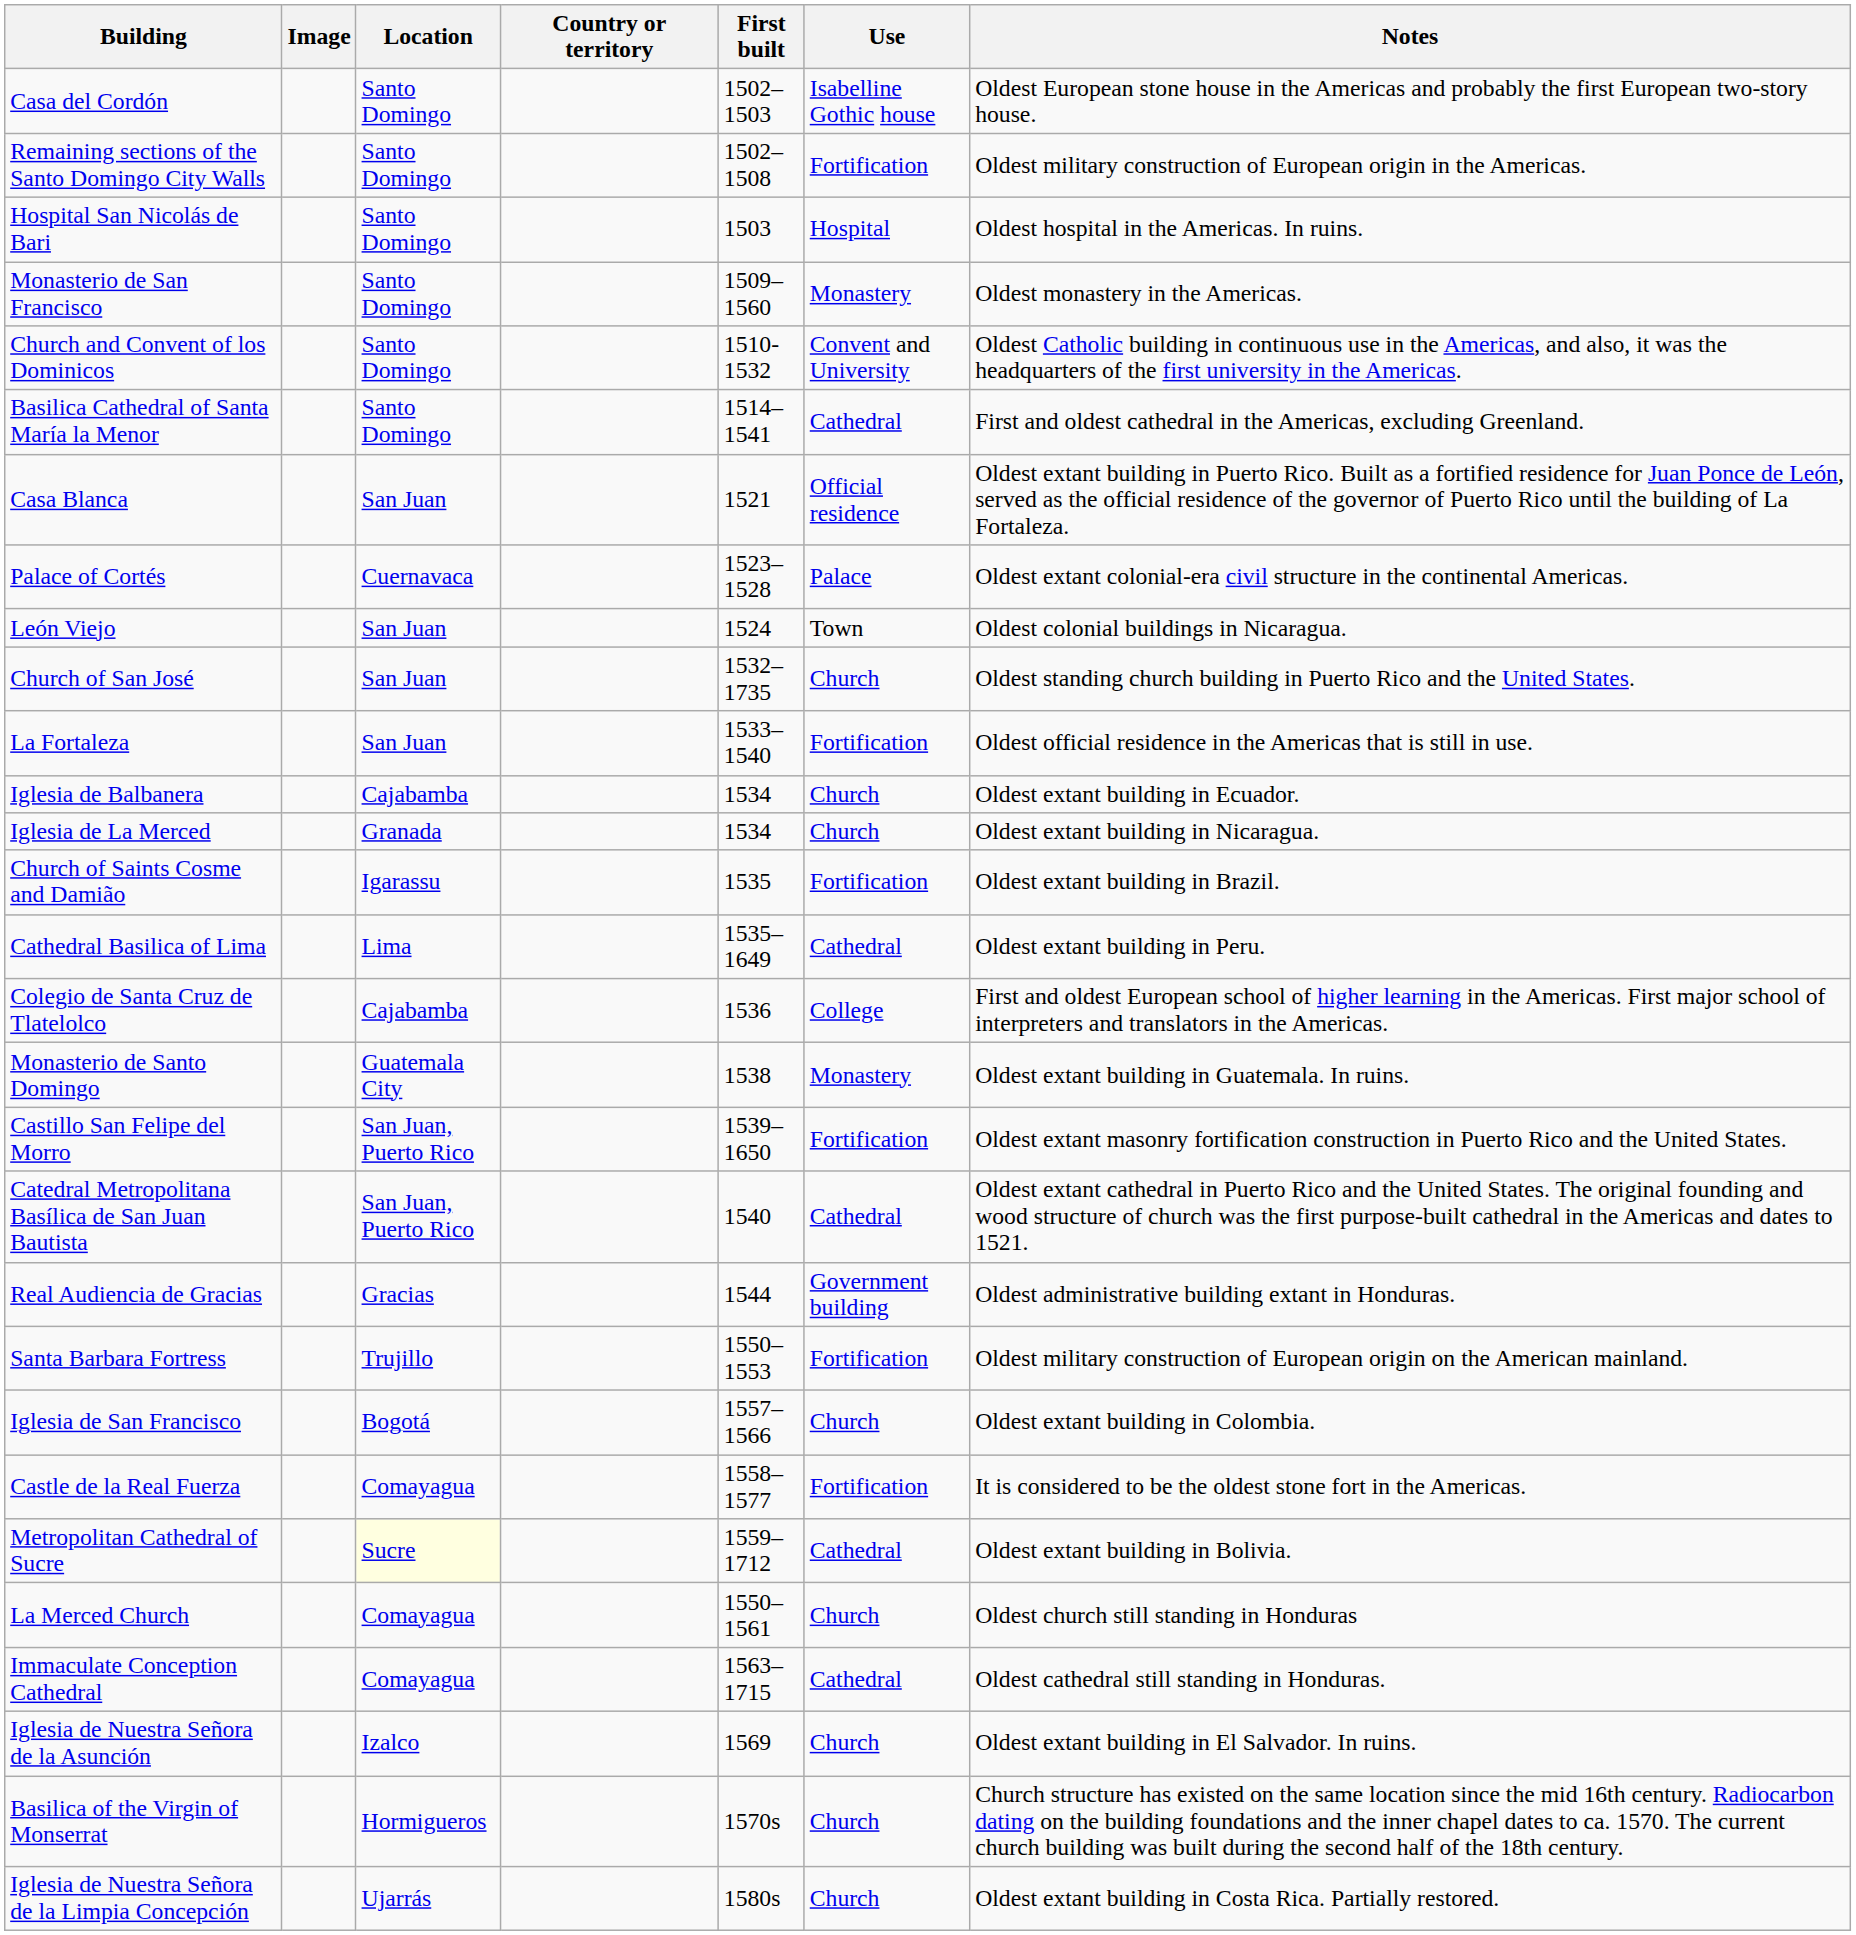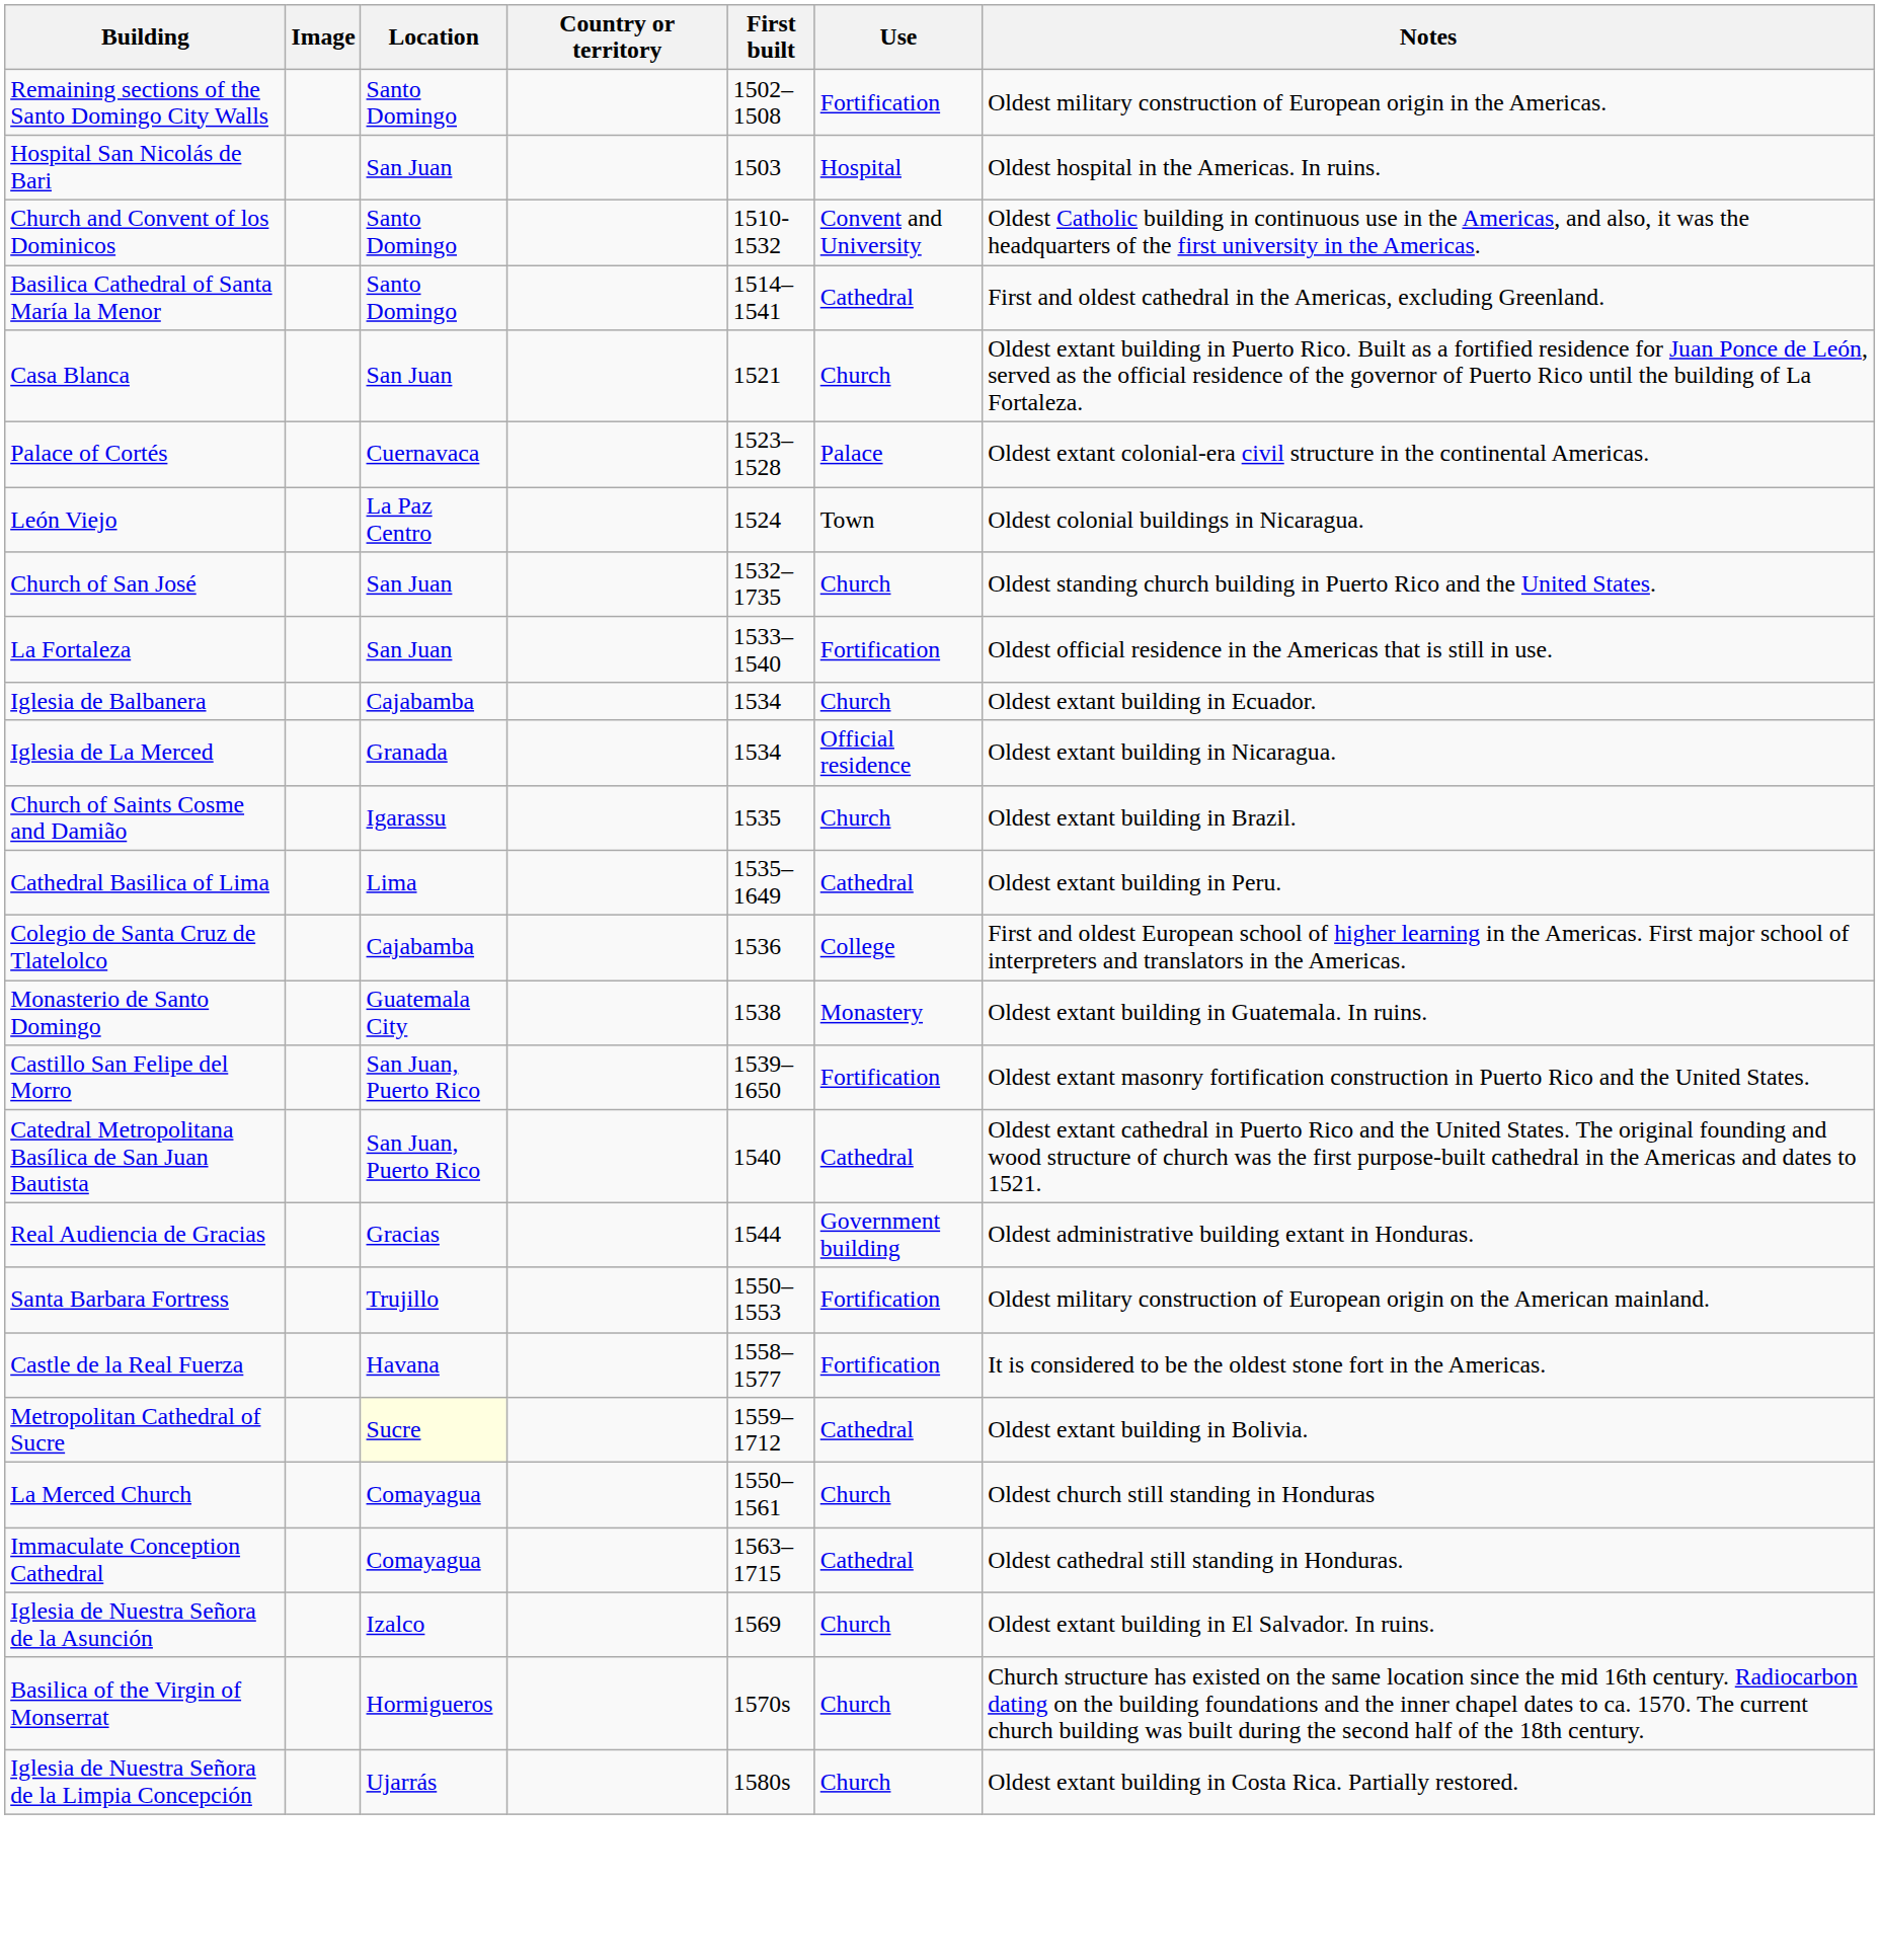 <table class="wikitable sortable">
 <tr>
 <th width="180">Building</th>
 <th class="unsortable" scope="col">Image</th>
 <th width="90">Location</th>
 <th width="140">Country or territory</th>
 <th data-sort-type="number">First built</th>
 <th>Use</th>
 <th class="unsortable" scope="col">Notes</th>
-</tr>
-<tr>
-<td><a href='#'>Casa del Cordón</a></td>
-<td></td>
-<td><a href='#'>Santo Domingo</a></td>
-<td></td>
-<td>1502–1503</td>
-<td><a href='#'>Isabelline Gothic</a> <a href='#'>house</a></td>
-<td>Oldest European stone house in the Americas and probably the first European two-story house.</td>
 </tr>
 <tr>
 <td><a href='#'>Remaining sections of the Santo Domingo City Walls</a></td>
 <td></td>
 <td><a href='#'>Santo Domingo</a></td>
 <td></td>
 <td>1502–1508</td>
 <td><a href='#'>Fortification</a></td>
 <td>Oldest military construction of European origin in the Americas.</td>
 </tr>
 <tr>
 <td><a href='#'>Hospital San Nicolás de Bari</a></td>
 <td></td>
-<td><a href='#'>Santo Domingo</a></td>
+<td><a href='#'>San Juan</a></td>
 <td></td>
 <td>1503</td>
 <td><a href='#'>Hospital</a></td>
 <td>Oldest hospital in the Americas. In ruins.</td>
-</tr>
-<tr>
-<td><a href='#'>Monasterio de San Francisco</a></td>
-<td></td>
-<td><a href='#'>Santo Domingo</a></td>
-<td></td>
-<td>1509–1560</td>
-<td><a href='#'>Monastery</a></td>
-<td>Oldest monastery in the Americas.</td>
 </tr>
 <tr>
 <td><a href='#'>Church and Convent of los Dominicos</a></td>
 <td></td>
 <td><a href='#'>Santo Domingo</a></td>
 <td></td>
 <td>1510-1532</td>
 <td><a href='#'>Convent</a> and <a href='#'>University</a></td>
 <td>Oldest <a href='#'>Catholic</a> building in continuous use in the <a href='#'>Americas</a>, and also, it was the headquarters of the <a href='#'>first university in the Americas</a>.</td>
 </tr>
 <tr>
 <td><a href='#'>Basilica Cathedral of Santa María la Menor</a></td>
 <td></td>
 <td><a href='#'>Santo Domingo</a></td>
 <td></td>
 <td>1514–1541</td>
 <td><a href='#'>Cathedral</a></td>
 <td>First and oldest cathedral in the Americas, excluding Greenland.</td>
 </tr>
 <tr>
 <td><a href='#'>Casa Blanca</a></td>
 <td></td>
 <td><a href='#'>San Juan</a></td>
 <td></td>
 <td>1521</td>
-<td><a href='#'>Official residence</a></td>
+<td><a href='#'>Church</a></td>
 <td>Oldest extant building in Puerto Rico. Built as a fortified residence for <a href='#'>Juan Ponce de León</a>, served as the official residence of the governor of Puerto Rico until the building of La Fortaleza.</td>
 </tr>
 <tr>
 <td><a href='#'>Palace of Cortés</a></td>
 <td></td>
 <td><a href='#'>Cuernavaca</a></td>
 <td></td>
 <td>1523–1528</td>
 <td><a href='#'>Palace</a></td>
 <td>Oldest extant colonial-era <a href='#'>civil</a> structure in the continental Americas.</td>
 </tr>
 <tr>
 <td><a href='#'>León Viejo</a></td>
 <td></td>
-<td><a href='#'>San Juan</a></td>
+<td><a href='#'>La Paz Centro</a></td>
 <td></td>
 <td>1524</td>
 <td>Town</td>
 <td>Oldest colonial buildings in Nicaragua.</td>
 </tr>
 <tr>
 <td><a href='#'>Church of San José</a></td>
 <td></td>
 <td><a href='#'>San Juan</a></td>
 <td></td>
 <td>1532–1735</td>
 <td><a href='#'>Church</a></td>
 <td>Oldest standing church building in Puerto Rico and the <a href='#'>United States</a>.</td>
 </tr>
 <tr>
 <td><a href='#'>La Fortaleza</a></td>
 <td></td>
 <td><a href='#'>San Juan</a></td>
 <td></td>
 <td>1533–1540</td>
 <td><a href='#'>Fortification</a></td>
 <td>Oldest official residence in the Americas that is still in use.</td>
 </tr>
 <tr>
 <td><a href='#'>Iglesia de Balbanera</a></td>
 <td></td>
 <td><a href='#'>Cajabamba</a></td>
 <td></td>
 <td>1534</td>
 <td><a href='#'>Church</a></td>
 <td>Oldest extant building in Ecuador.</td>
 </tr>
 <tr>
 <td><a href='#'>Iglesia de La Merced</a></td>
 <td></td>
 <td><a href='#'>Granada</a></td>
 <td></td>
 <td>1534</td>
-<td><a href='#'>Church</a></td>
+<td><a href='#'>Official residence</a></td>
 <td>Oldest extant building in Nicaragua.</td>
 </tr>
 <tr>
 <td><a href='#'>Church of Saints Cosme and Damião</a></td>
 <td></td>
 <td><a href='#'>Igarassu</a></td>
 <td></td>
 <td>1535</td>
-<td><a href='#'>Fortification</a></td>
+<td><a href='#'>Church</a></td>
 <td>Oldest extant building in Brazil.</td>
 </tr>
 <tr>
 <td><a href='#'>Cathedral Basilica of Lima</a></td>
 <td></td>
 <td><a href='#'>Lima</a></td>
 <td></td>
 <td>1535–1649</td>
 <td><a href='#'>Cathedral</a></td>
 <td>Oldest extant building in Peru.</td>
 </tr>
 <tr>
 <td><a href='#'>Colegio de Santa Cruz de Tlatelolco</a></td>
 <td></td>
 <td><a href='#'>Cajabamba</a></td>
 <td></td>
 <td>1536</td>
 <td><a href='#'>College</a></td>
 <td>First and oldest European school of <a href='#'>higher learning</a> in the Americas. First major school of interpreters and translators in the Americas.</td>
 </tr>
 <tr>
 <td><a href='#'>Monasterio de Santo Domingo</a></td>
 <td></td>
 <td><a href='#'>Guatemala City</a></td>
 <td></td>
 <td>1538</td>
 <td><a href='#'>Monastery</a></td>
 <td>Oldest extant building in Guatemala. In ruins.</td>
 </tr>
 <tr>
 <td><a href='#'>Castillo San Felipe del Morro</a></td>
 <td></td>
 <td><a href='#'>San Juan, Puerto Rico</a></td>
 <td></td>
 <td>1539–1650</td>
 <td><a href='#'>Fortification</a></td>
 <td>Oldest extant masonry fortification construction in Puerto Rico and the United States.</td>
 </tr>
 <tr>
 <td><a href='#'>Catedral Metropolitana Basílica de San Juan Bautista</a></td>
 <td></td>
 <td><a href='#'>San Juan, Puerto Rico</a></td>
 <td></td>
 <td>1540</td>
 <td><a href='#'>Cathedral</a></td>
 <td>Oldest extant cathedral in Puerto Rico and the United States. The original founding and wood structure of church was the first purpose-built cathedral in the Americas and dates to 1521.</td>
 </tr>
 <tr>
 <td><a href='#'>Real Audiencia de Gracias</a></td>
 <td></td>
 <td><a href='#'>Gracias</a></td>
 <td></td>
 <td>1544</td>
 <td><a href='#'>Government building</a></td>
 <td>Oldest administrative building extant in Honduras.</td>
 </tr>
 <tr>
 <td><a href='#'>Santa Barbara Fortress</a></td>
 <td></td>
 <td><a href='#'>Trujillo</a></td>
 <td></td>
 <td>1550–1553</td>
 <td><a href='#'>Fortification</a></td>
 <td>Oldest military construction of European origin on the American mainland.</td>
 </tr>
 <tr>
-<td><a href='#'>Iglesia de San Francisco</a></td>
-<td></td>
-<td><a href='#'>Bogotá</a></td>
-<td></td>
-<td>1557–1566</td>
-<td><a href='#'>Church</a></td>
-<td>Oldest extant building in Colombia.</td>
-</tr>
-<tr>
 <td><a href='#'>Castle de la Real Fuerza</a></td>
 <td></td>
-<td><a href='#'>Comayagua</a></td>
+<td><a href='#'>Havana</a></td>
 <td></td>
 <td>1558–1577</td>
 <td><a href='#'>Fortification</a></td>
 <td>It is considered to be the oldest stone fort in the Americas.</td>
 </tr>
 <tr>
 <td><a href='#'>Metropolitan Cathedral of Sucre</a></td>
 <td></td>
 <td style="background: lightyellow;"><a href='#'>Sucre</a></td>
 <td></td>
 <td>1559–1712</td>
 <td><a href='#'>Cathedral</a></td>
 <td>Oldest extant building in Bolivia.</td>
 </tr>
 <tr>
 <td><a href='#'>La Merced Church</a></td>
 <td></td>
 <td><a href='#'>Comayagua</a></td>
 <td></td>
 <td>1550–1561</td>
 <td><a href='#'>Church</a></td>
 <td>Oldest church still standing in Honduras</td>
 </tr>
 <tr>
 <td><a href='#'>Immaculate Conception Cathedral</a></td>
 <td></td>
 <td><a href='#'>Comayagua</a></td>
 <td></td>
 <td>1563–1715</td>
 <td><a href='#'>Cathedral</a></td>
 <td>Oldest cathedral still standing in Honduras.</td>
 </tr>
 <tr>
 <td><a href='#'>Iglesia de Nuestra Señora de la Asunción</a></td>
 <td></td>
 <td><a href='#'>Izalco</a></td>
 <td></td>
 <td>1569</td>
 <td><a href='#'>Church</a></td>
 <td>Oldest extant building in El Salvador. In ruins.</td>
 </tr>
 <tr>
 <td><a href='#'>Basilica of the Virgin of Monserrat</a></td>
 <td></td>
 <td><a href='#'>Hormigueros</a></td>
 <td></td>
 <td>1570s</td>
 <td><a href='#'>Church</a></td>
 <td>Church structure has existed on the same location since the mid 16th century. <a href='#'>Radiocarbon dating</a> on the building foundations and the inner chapel dates to ca. 1570. The current church building was built during the second half of the 18th century.</td>
 </tr>
 <tr>
 <td><a href='#'>Iglesia de Nuestra Señora de la Limpia Concepción</a></td>
 <td></td>
 <td><a href='#'>Ujarrás</a></td>
 <td></td>
 <td>1580s</td>
 <td><a href='#'>Church</a></td>
 <td>Oldest extant building in Costa Rica. Partially restored.</td>
 </tr>
 </table>
